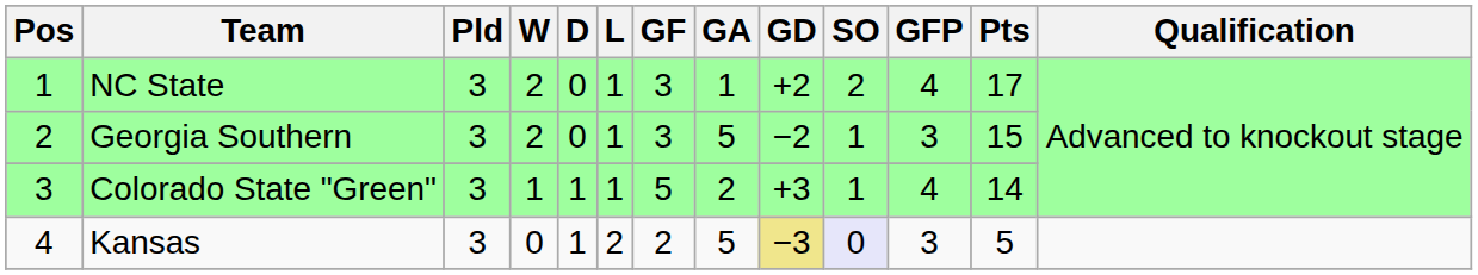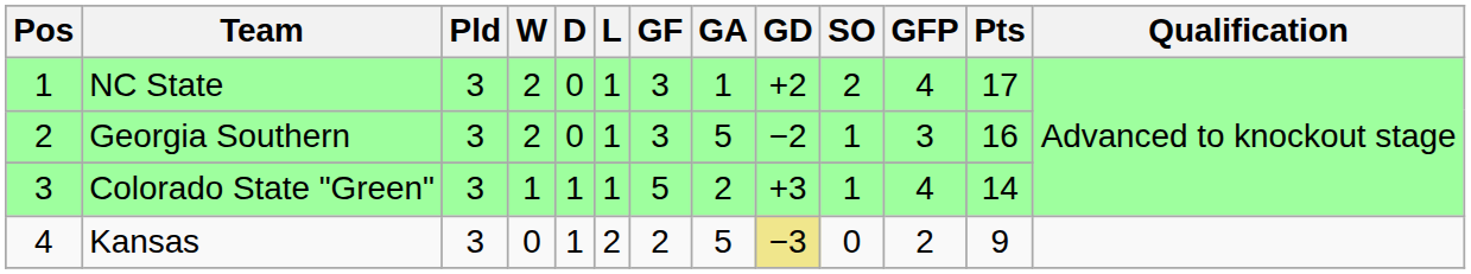 <table class="wikitable" style="text-align:center">
 <tr>
 <th>Pos</th>
 <th>Team</th>
 <th>Pld</th>
 <th>W</th>
 <th>D</th>
 <th>L</th>
 <th>GF</th>
 <th>GA</th>
 <th>GD</th>
 <th>SO</th>
 <th>GFP</th>
 <th>Pts</th>
 <th>Qualification</th>
 </tr>
 <tr bgcolor="#9eff9e">
 <td>1</td>
 <td style="text-align:left">NC State</td>
 <td>3</td>
 <td>2</td>
 <td>0</td>
 <td>1</td>
 <td>3</td>
 <td>1</td>
 <td>+2</td>
 <td>2</td>
 <td>4</td>
 <td>17</td>
 <td rowspan="3">Advanced to knockout stage</td>
 </tr>
 <tr bgcolor="#9eff9e">
 <td>2</td>
 <td style="text-align:left">Georgia Southern</td>
 <td>3</td>
 <td>2</td>
 <td>0</td>
 <td>1</td>
 <td>3</td>
 <td>5</td>
 <td>−2</td>
 <td>1</td>
 <td>3</td>
-<td>15</td>
+<td>16</td>
 </tr>
 <tr bgcolor="#9eff9e">
 <td>3</td>
 <td style="text-align:left">Colorado State "Green"</td>
 <td>3</td>
 <td>1</td>
 <td>1</td>
 <td>1</td>
 <td>5</td>
 <td>2</td>
 <td>+3</td>
 <td>1</td>
 <td>4</td>
 <td>14</td>
 </tr>
 <tr>
 <td>4</td>
 <td style="text-align:left">Kansas</td>
 <td>3</td>
 <td>0</td>
 <td>1</td>
 <td>2</td>
 <td>2</td>
 <td>5</td>
 <td style="background: khaki;">−3</td>
-<td style="background: lavender;">0</td>
-<td>3</td>
-<td>5</td>
+<td>0</td>
+<td>2</td>
+<td>9</td>
 <td></td>
 </tr>
 </table>
